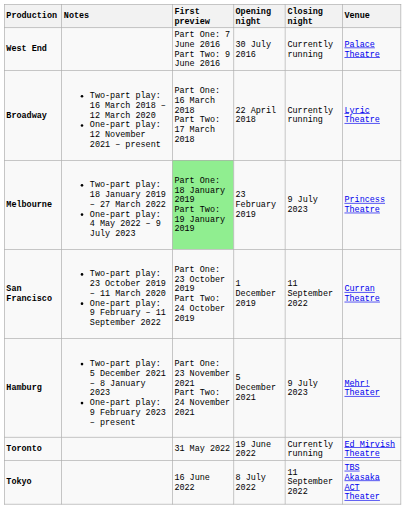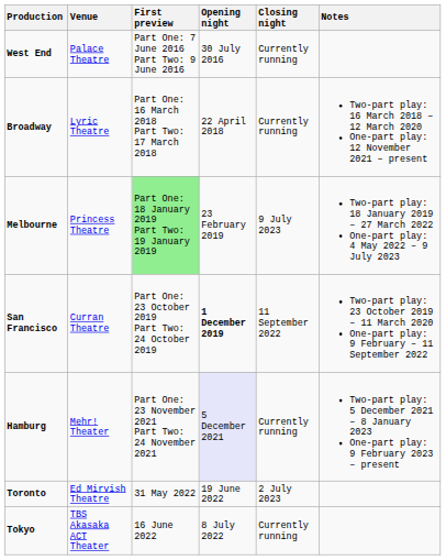 <table class="wikitable" style="text-align:left">
 <tr>
 <th style="text-align:left">Production</th>
-<th style="text-align:left">Notes</th>
+<th style="text-align:left">Venue</th>
 <th style="text-align:left">First preview</th>
 <th style="text-align:left">Opening night</th>
 <th style="text-align:left">Closing night</th>
-<th style="text-align:left">Venue</th>
+<th style="text-align:left">Notes</th>
 </tr>
 <tr>
 <td><strong>West End</strong></td>
-<td></td>
+<td><a href='#'>Palace Theatre</a></td>
 <td>Part One: 7 June 2016<br>Part Two: 9 June 2016</td>
 <td>30 July 2016</td>
 <td>Currently running</td>
-<td><a href='#'>Palace Theatre</a></td>
+<td></td>
 </tr>
 <tr>
 <td><strong>Broadway</strong></td>
-<td><br><ul><li>Two-part play: 16 March 2018 – 12 March 2020</li><li>One-part play: 12 November 2021 – present</li></ul></td>
+<td><a href='#'>Lyric Theatre</a></td>
 <td>Part One: 16 March 2018<br>Part Two: 17 March 2018</td>
 <td>22 April 2018</td>
 <td>Currently running</td>
-<td><a href='#'>Lyric Theatre</a></td>
+<td><br><ul><li>Two-part play: 16 March 2018 – 12 March 2020</li><li>One-part play: 12 November 2021 – present</li></ul></td>
 </tr>
 <tr>
 <td><strong>Melbourne</strong></td>
-<td><br><ul><li>Two-part play: 18 January 2019 – 27 March 2022</li><li>One-part play: 4 May 2022 – 9 July 2023</li></ul></td>
+<td><a href='#'>Princess Theatre</a></td>
 <td style="background: lightgreen;">Part One: 18 January 2019<br> Part Two: 19 January 2019</td>
 <td>23 February 2019</td>
 <td>9 July 2023</td>
-<td><a href='#'>Princess Theatre</a></td>
+<td><br><ul><li>Two-part play: 18 January 2019 – 27 March 2022</li><li>One-part play: 4 May 2022 – 9 July 2023</li></ul></td>
 </tr>
 <tr>
 <td><strong>San Francisco</strong></td>
+<td><a href='#'>Curran Theatre</a></td>
+<td>Part One: 23 October 2019<br> Part Two: 24 October 2019</td>
+<td><strong>1 December 2019</strong></td>
+<td>11 September 2022</td>
 <td><br><ul><li>Two-part play: 23 October 2019 – 11 March 2020</li><li>One-part play: 9 February – 11 September 2022</li></ul></td>
-<td>Part One: 23 October 2019<br> Part Two: 24 October 2019</td>
-<td>1 December 2019</td>
-<td>11 September 2022</td>
-<td><a href='#'>Curran Theatre</a></td>
 </tr>
 <tr>
 <td><strong>Hamburg</strong></td>
+<td><a href='#'>Mehr! Theater</a></td>
+<td>Part One: 23 November 2021<br>Part Two: 24 November 2021</td>
+<td style="background: lavender;">5 December 2021</td>
+<td>Currently running</td>
 <td><br><ul><li>Two-part play: 5 December 2021 – 8 January 2023</li><li>One-part play: 9 February 2023 – present</li></ul></td>
-<td>Part One: 23 November 2021<br>Part Two: 24 November 2021</td>
-<td>5 December 2021</td>
-<td>9 July 2023</td>
-<td><a href='#'>Mehr! Theater</a></td>
 </tr>
 <tr>
 <td><strong>Toronto</strong></td>
-<td></td>
+<td><a href='#'>Ed Mirvish Theatre</a></td>
 <td>31 May 2022</td>
 <td>19 June 2022</td>
-<td>Currently running</td>
-<td><a href='#'>Ed Mirvish Theatre</a></td>
+<td>2 July 2023</td>
+<td></td>
 </tr>
 <tr>
 <td><strong>Tokyo</strong></td>
-<td></td>
+<td><a href='#'>TBS Akasaka ACT Theater</a></td>
 <td>16 June 2022</td>
 <td>8 July 2022</td>
-<td>11 September 2022</td>
-<td><a href='#'>TBS Akasaka ACT Theater</a></td>
+<td>Currently running</td>
+<td></td>
 </tr>
 </table>
